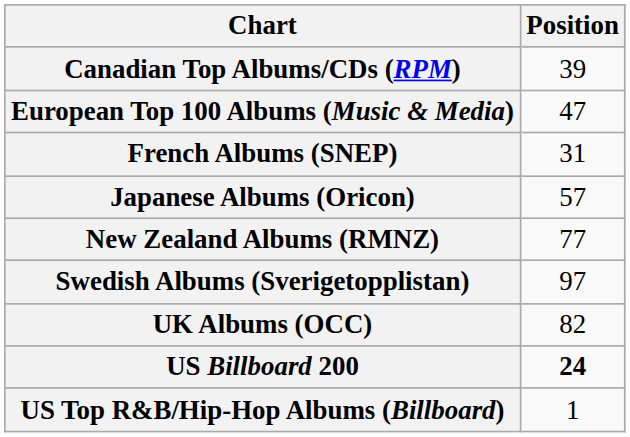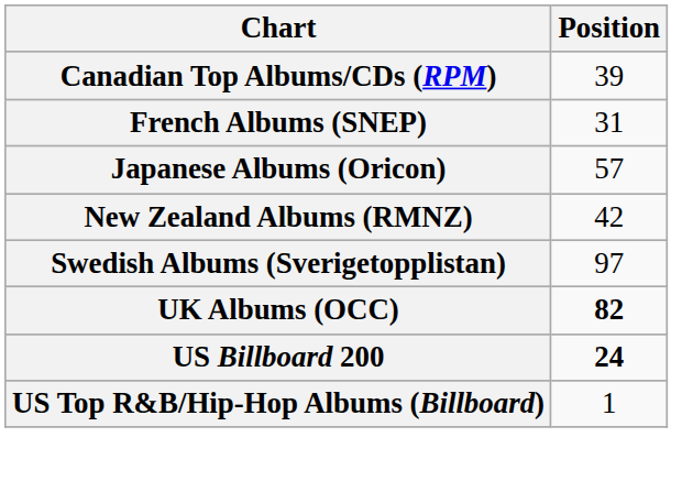 <table class="wikitable sortable plainrowheaders" style="text-align:center;">
 <tr>
 <th scope="col">Chart</th>
 <th scope="col">Position</th>
 </tr>
 <tr>
 <th scope="row">Canadian Top Albums/CDs (<em><a href='#'>RPM</a></em>)</th>
 <td>39</td>
-</tr>
-<tr>
-<th scope="row">European Top 100 Albums (<em>Music & Media</em>)</th>
-<td>47</td>
 </tr>
 <tr>
 <th scope="row">French Albums (SNEP)</th>
 <td>31</td>
 </tr>
 <tr>
 <th scope="row">Japanese Albums (Oricon)</th>
 <td>57</td>
 </tr>
 <tr>
 <th scope="row">New Zealand Albums (RMNZ)</th>
-<td>77</td>
+<td>42</td>
 </tr>
 <tr>
 <th scope="row">Swedish Albums (Sverigetopplistan)</th>
 <td>97</td>
 </tr>
 <tr>
 <th scope="row">UK Albums (OCC)</th>
-<td>82</td>
+<td><strong>82</strong></td>
 </tr>
 <tr>
 <th scope="row">US <em>Billboard</em> 200</th>
 <td><strong>24</strong></td>
 </tr>
 <tr>
 <th scope="row">US Top R&B/Hip-Hop Albums (<em>Billboard</em>)</th>
 <td>1</td>
 </tr>
 </table>
